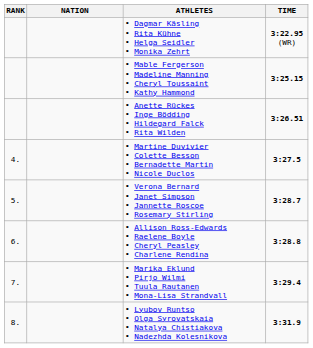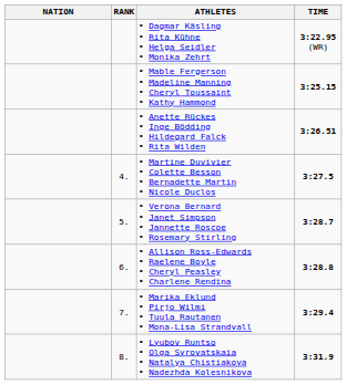 <table class="wikitable" style="border-collapse: collapse; font-size: 90%;">
 <tr>
+<th style="width: 12em">NATION</th>
 <th>RANK</th>
-<th style="width: 12em">NATION</th>
 <th style="width: 18em">ATHLETES</th>
 <th style="width: 5em">TIME</th>
 </tr>
 <tr>
 <td align="center"></td>
 <td align="center"></td>
 <td>• <a href='#'>Dagmar Käsling</a><br>• <a href='#'>Rita Kühne</a><br>• <a href='#'>Helga Seidler</a><br>• <a href='#'>Monika Zehrt</a></td>
 <td align="center"><strong>3:22.95</strong><br>(WR)</td>
 </tr>
 <tr>
 <td align="center"></td>
 <td align="center"></td>
 <td>• <a href='#'>Mable Fergerson</a><br>• <a href='#'>Madeline Manning</a><br>• <a href='#'>Cheryl Toussaint</a><br>• <a href='#'>Kathy Hammond</a></td>
 <td align="center"><strong>3:25.15</strong></td>
 </tr>
 <tr>
 <td align="center"></td>
 <td align="center"></td>
 <td>• <a href='#'>Anette Rückes</a><br>• <a href='#'>Inge Bödding</a><br>• <a href='#'>Hildegard Falck</a><br>• <a href='#'>Rita Wilden</a></td>
 <td align="center"><strong>3:26.51</strong></td>
 </tr>
 <tr>
+<td align="center"></td>
 <td align="center">4.</td>
-<td align="center"></td>
 <td>• <a href='#'>Martine Duvivier</a><br>• <a href='#'>Colette Besson</a><br>• <a href='#'>Bernadette Martin</a><br>• <a href='#'>Nicole Duclos</a></td>
 <td align="center"><strong>3:27.5</strong></td>
 </tr>
 <tr>
+<td align="center"></td>
 <td align="center">5.</td>
-<td align="center"></td>
 <td>• <a href='#'>Verona Bernard</a><br>• <a href='#'>Janet Simpson</a><br>• <a href='#'>Jannette Roscoe</a><br>• <a href='#'>Rosemary Stirling</a></td>
 <td align="center"><strong>3:28.7</strong></td>
 </tr>
 <tr>
+<td align="center"></td>
 <td align="center">6.</td>
-<td align="center"></td>
 <td>• <a href='#'>Allison Ross-Edwards</a><br>• <a href='#'>Raelene Boyle</a><br>• <a href='#'>Cheryl Peasley</a><br>• <a href='#'>Charlene Rendina</a></td>
 <td align="center"><strong>3:28.8</strong></td>
 </tr>
 <tr>
+<td align="center"></td>
 <td align="center">7.</td>
-<td align="center"></td>
 <td>• <a href='#'>Marika Eklund</a><br>• <a href='#'>Pirjo Wilmi</a><br>• <a href='#'>Tuula Rautanen</a><br>• <a href='#'>Mona-Lisa Strandvall</a></td>
 <td align="center"><strong>3:29.4</strong></td>
 </tr>
 <tr>
+<td align="center"></td>
 <td align="center">8.</td>
-<td align="center"></td>
 <td>• <a href='#'>Lyubov Runtso</a><br>• <a href='#'>Olga Syrovatskaia</a><br>• <a href='#'>Natalya Chistiakova</a><br>• <a href='#'>Nadezhda Kolesnikova</a></td>
 <td align="center"><strong>3:31.9</strong></td>
 </tr>
 </table>
